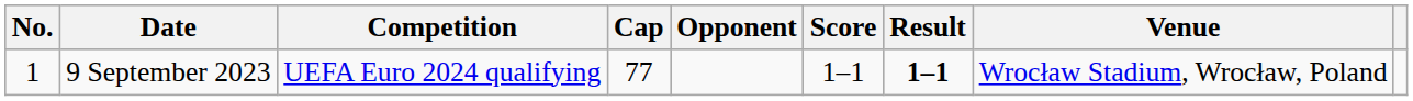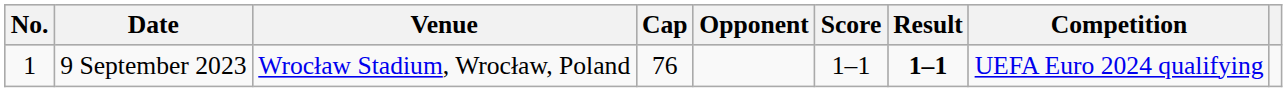 <table class="wikitable">
 <tr>
 <th scope="col">No.</th>
 <th scope="col">Date</th>
-<th scope="col">Competition</th>
+<th scope="col">Venue</th>
 <th scope="col">Cap</th>
 <th scope="col">Opponent</th>
 <th scope="col">Score</th>
 <th scope="col">Result</th>
-<th scope="col">Venue</th>
+<th scope="col">Competition</th>
 <th scope="col" class="unsortable"></th>
 </tr>
 <tr>
 <td style="text-align: center;">1</td>
 <td>9 September 2023</td>
-<td><a href='#'>UEFA Euro 2024 qualifying</a></td>
-<td style="text-align: center;">77</td>
+<td><a href='#'>Wrocław Stadium</a>, Wrocław, Poland</td>
+<td style="text-align: center;">76</td>
 <td></td>
 <td style="text-align:center;">1–1</td>
 <td style="text-align: center;"><strong>1–1</strong></td>
-<td><a href='#'>Wrocław Stadium</a>, Wrocław, Poland</td>
+<td><a href='#'>UEFA Euro 2024 qualifying</a></td>
 <td style="text-align: center;"></td>
 </tr>
 </table>
